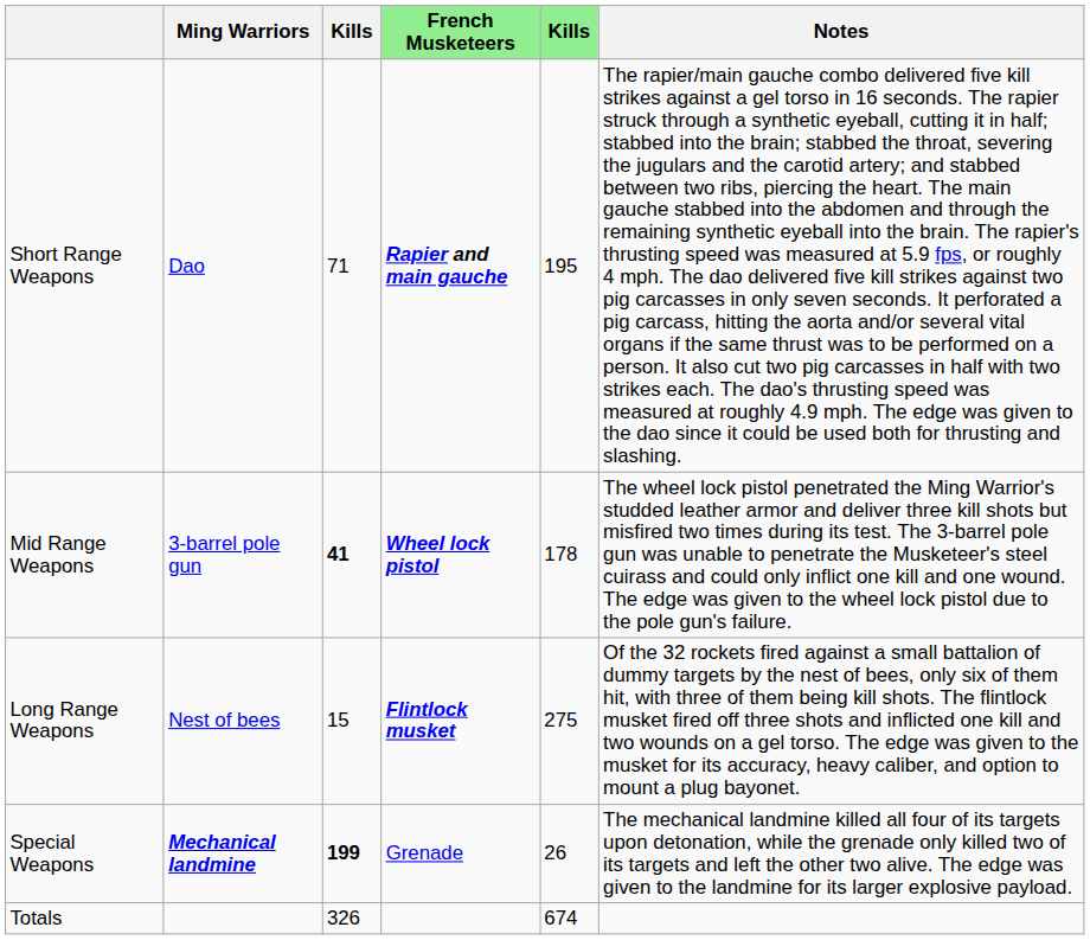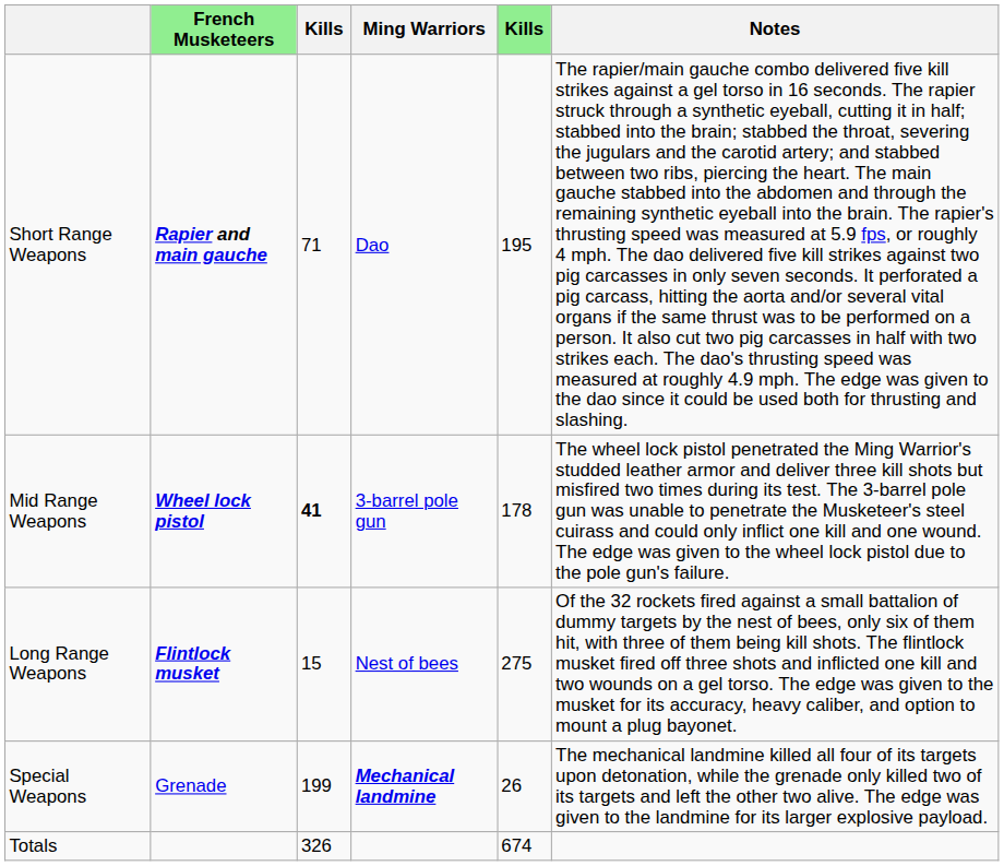 <table class="wikitable unsortable">
 <tr>
 <th width="120"></th>
+<th width="120" style="background:lightgreen">French Musketeers</th>
+<th width="40">Kills</th>
 <th width="120">Ming Warriors</th>
-<th width="40">Kills</th>
-<th width="120" style="background:lightgreen">French Musketeers</th>
 <th width="40" style="background:lightgreen">Kills</th>
 <th>Notes</th>
 </tr>
 <tr>
 <td>Short Range Weapons</td>
+<td><strong><em><a href='#'>Rapier</a> and <a href='#'>main gauche</a></em></strong></td>
+<td>71</td>
 <td><a href='#'>Dao</a></td>
-<td>71</td>
-<td><strong><em><a href='#'>Rapier</a> and <a href='#'>main gauche</a></em></strong></td>
 <td>195</td>
 <td>The rapier/main gauche combo delivered five kill strikes against a gel torso in 16 seconds. The rapier struck through a synthetic eyeball, cutting it in half; stabbed into the brain; stabbed the throat, severing the jugulars and the carotid artery; and stabbed between two ribs, piercing the heart. The main gauche stabbed into the abdomen and through the remaining synthetic eyeball into the brain. The rapier's thrusting speed was measured at 5.9 <a href='#'>fps</a>, or roughly 4 mph. The dao delivered five kill strikes against two pig carcasses in only seven seconds. It perforated a pig carcass, hitting the aorta and/or several vital organs if the same thrust was to be performed on a person. It also cut two pig carcasses in half with two strikes each. The dao's thrusting speed was measured at roughly 4.9 mph. The edge was given to the dao since it could be used both for thrusting and slashing.</td>
 </tr>
 <tr>
 <td>Mid Range Weapons</td>
+<td><strong><em><a href='#'>Wheel lock pistol</a></em></strong></td>
+<td><strong>41</strong></td>
 <td><a href='#'>3-barrel pole gun</a></td>
-<td><strong>41</strong></td>
-<td><strong><em><a href='#'>Wheel lock pistol</a></em></strong></td>
 <td>178</td>
 <td>The wheel lock pistol penetrated the Ming Warrior's studded leather armor and deliver three kill shots but misfired two times during its test. The 3-barrel pole gun was unable to penetrate the Musketeer's steel cuirass and could only inflict one kill and one wound. The edge was given to the wheel lock pistol due to the pole gun's failure.</td>
 </tr>
 <tr>
 <td>Long Range Weapons</td>
+<td><strong><em><a href='#'>Flintlock musket</a></em></strong></td>
+<td>15</td>
 <td><a href='#'>Nest of bees</a></td>
-<td>15</td>
-<td><strong><em><a href='#'>Flintlock musket</a></em></strong></td>
 <td>275</td>
 <td>Of the 32 rockets fired against a small battalion of dummy targets by the nest of bees, only six of them hit, with three of them being kill shots. The flintlock musket fired off three shots and inflicted one kill and two wounds on a gel torso. The edge was given to the musket for its accuracy, heavy caliber, and option to mount a plug bayonet.</td>
 </tr>
 <tr>
 <td>Special Weapons</td>
+<td><a href='#'>Grenade</a></td>
+<td>199</td>
 <td><strong><em><a href='#'>Mechanical landmine</a></em></strong></td>
-<td><strong>199</strong></td>
-<td><a href='#'>Grenade</a></td>
 <td>26</td>
 <td>The mechanical landmine killed all four of its targets upon detonation, while the grenade only killed two of its targets and left the other two alive. The edge was given to the landmine for its larger explosive payload.</td>
 </tr>
 <tr>
 <td>Totals</td>
 <td></td>
 <td>326</td>
 <td></td>
 <td>674</td>
 <td></td>
 </tr>
 </table>
